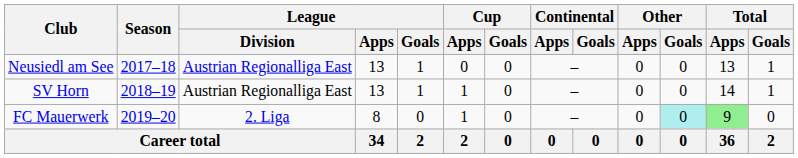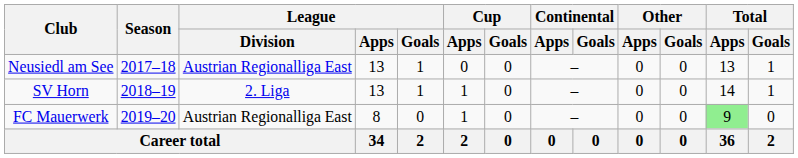 <table class="wikitable" style="text-align:center">
 <tr>
 <th rowspan="2">Club</th>
 <th rowspan="2">Season</th>
 <th colspan="3">League</th>
 <th colspan="2">Cup</th>
 <th colspan="2">Continental</th>
 <th colspan="2">Other</th>
 <th colspan="2">Total</th>
 </tr>
 <tr>
 <th>Division</th>
 <th>Apps</th>
 <th>Goals</th>
 <th>Apps</th>
 <th>Goals</th>
 <th>Apps</th>
 <th>Goals</th>
 <th>Apps</th>
 <th>Goals</th>
 <th>Apps</th>
 <th>Goals</th>
 </tr>
 <tr>
 <td><a href='#'>Neusiedl am See</a></td>
 <td><a href='#'>2017–18</a></td>
 <td><a href='#'>Austrian Regionalliga East</a></td>
 <td>13</td>
 <td>1</td>
 <td>0</td>
 <td>0</td>
 <td colspan="2">–</td>
 <td>0</td>
 <td>0</td>
 <td>13</td>
 <td>1</td>
 </tr>
 <tr>
 <td><a href='#'>SV Horn</a></td>
 <td><a href='#'>2018–19</a></td>
-<td>Austrian Regionalliga East</td>
+<td><a href='#'>2. Liga</a></td>
 <td>13</td>
 <td>1</td>
 <td>1</td>
 <td>0</td>
 <td colspan="2">–</td>
 <td>0</td>
 <td>0</td>
 <td>14</td>
 <td>1</td>
 </tr>
 <tr>
 <td><a href='#'>FC Mauerwerk</a></td>
 <td><a href='#'>2019–20</a></td>
-<td><a href='#'>2. Liga</a></td>
+<td>Austrian Regionalliga East</td>
 <td>8</td>
 <td>0</td>
 <td>1</td>
 <td>0</td>
 <td colspan="2">–</td>
 <td>0</td>
-<td style="background: paleturquoise;">0</td>
+<td>0</td>
 <td style="background: lightgreen;">9</td>
 <td>0</td>
 </tr>
 <tr>
 <th colspan="3">Career total</th>
 <th>34</th>
 <th>2</th>
 <th>2</th>
 <th>0</th>
 <th>0</th>
 <th>0</th>
 <th>0</th>
 <th>0</th>
 <th>36</th>
 <th>2</th>
 </tr>
 </table>
